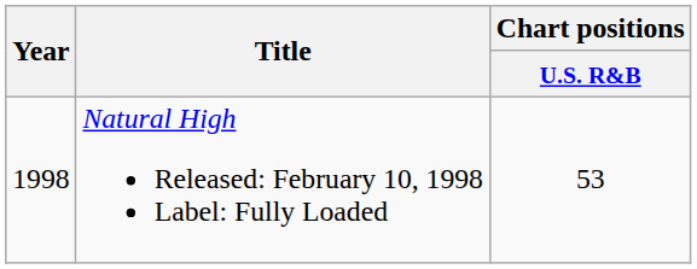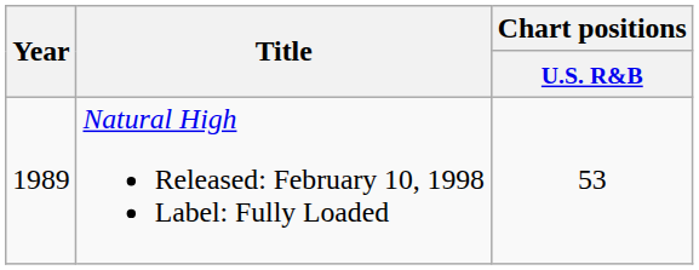 <table class="wikitable">
 <tr>
 <th rowspan="2">Year</th>
 <th rowspan="2">Title</th>
 <th colspan="2">Chart positions</th>
 </tr>
 <tr>
 <th><small><a href='#'>U.S. R&B</a></small></th>
 </tr>
 <tr>
-<td>1998</td>
+<td>1989</td>
 <td><em><a href='#'>Natural High</a></em><br><ul><li>Released: February 10, 1998</li><li>Label: Fully Loaded</li></ul></td>
 <td align="center">53</td>
 </tr>
 </table>
